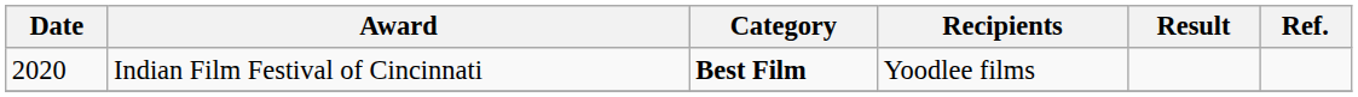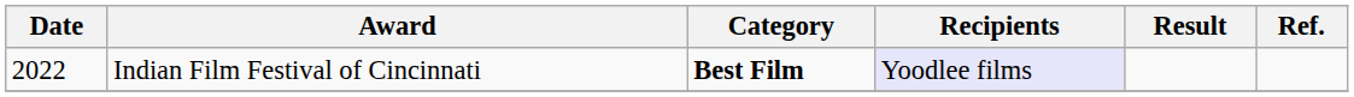 <table class="wikitable sortable" width="90%">
 <tr style="background:#ccc; text-align:center;">
 <th>Date</th>
 <th>Award</th>
 <th>Category</th>
 <th>Recipients</th>
 <th>Result</th>
 <th>Ref.</th>
 </tr>
 <tr>
-<td>2020</td>
+<td>2022</td>
 <td>Indian Film Festival of Cincinnati</td>
 <td><strong>Best Film</strong></td>
-<td>Yoodlee films</td>
+<td style="background: lavender;">Yoodlee films</td>
 <td></td>
 <td></td>
 </tr>
 <tr>
 </tr>
 </table>
